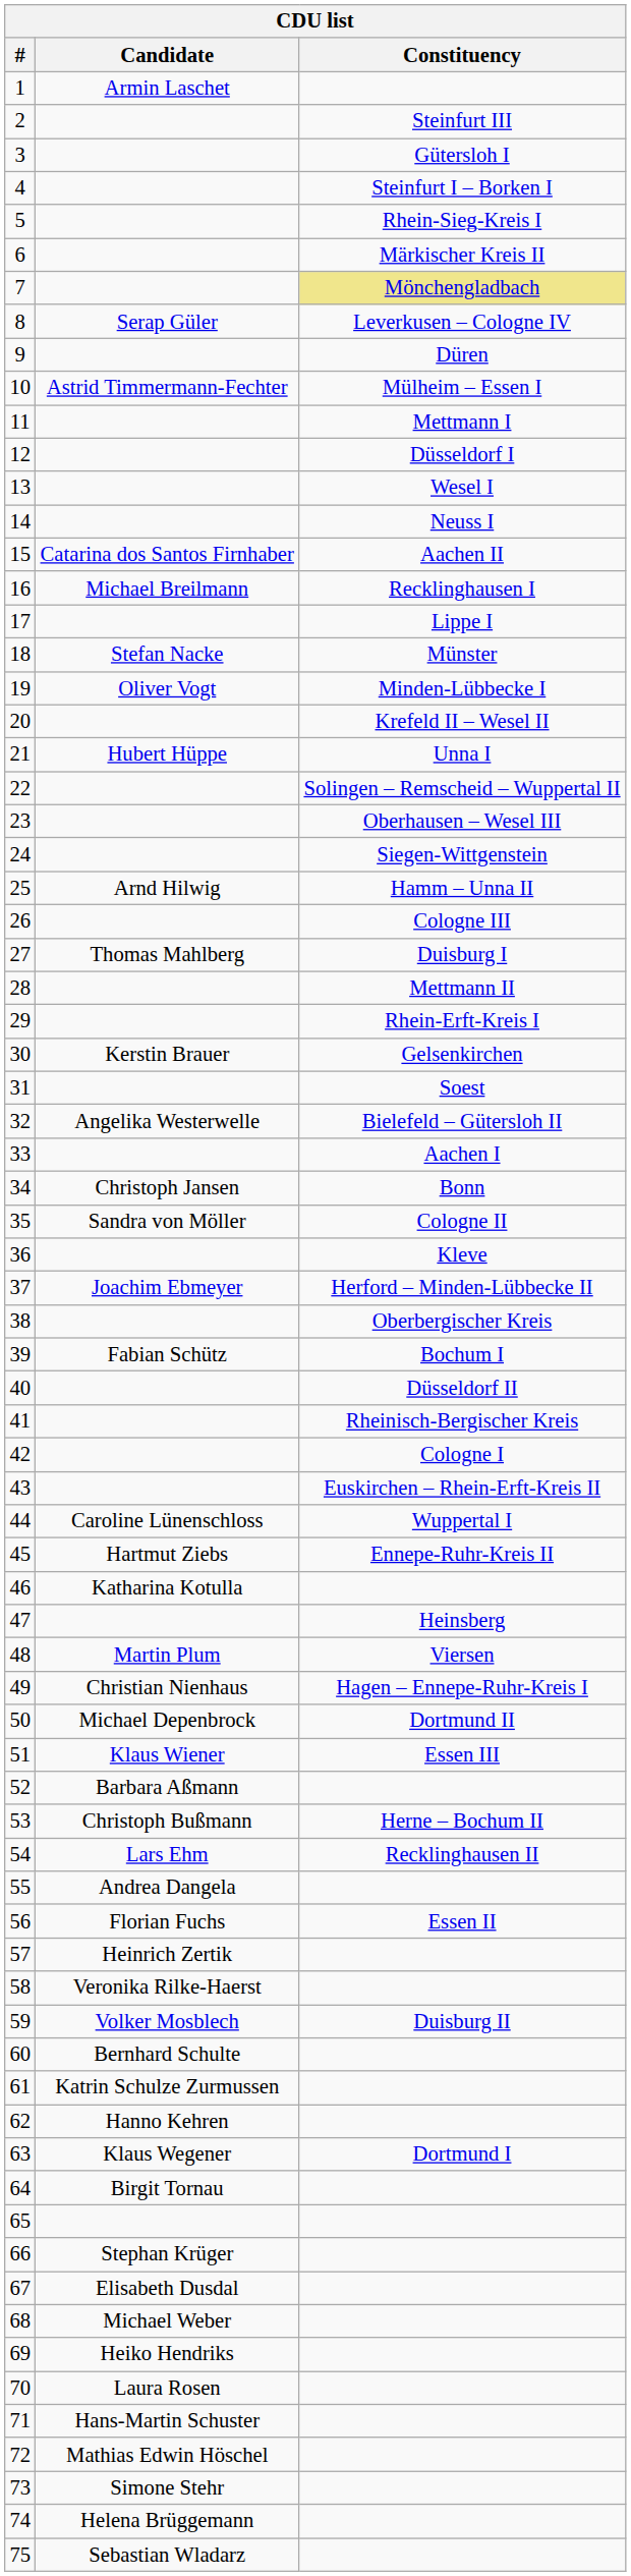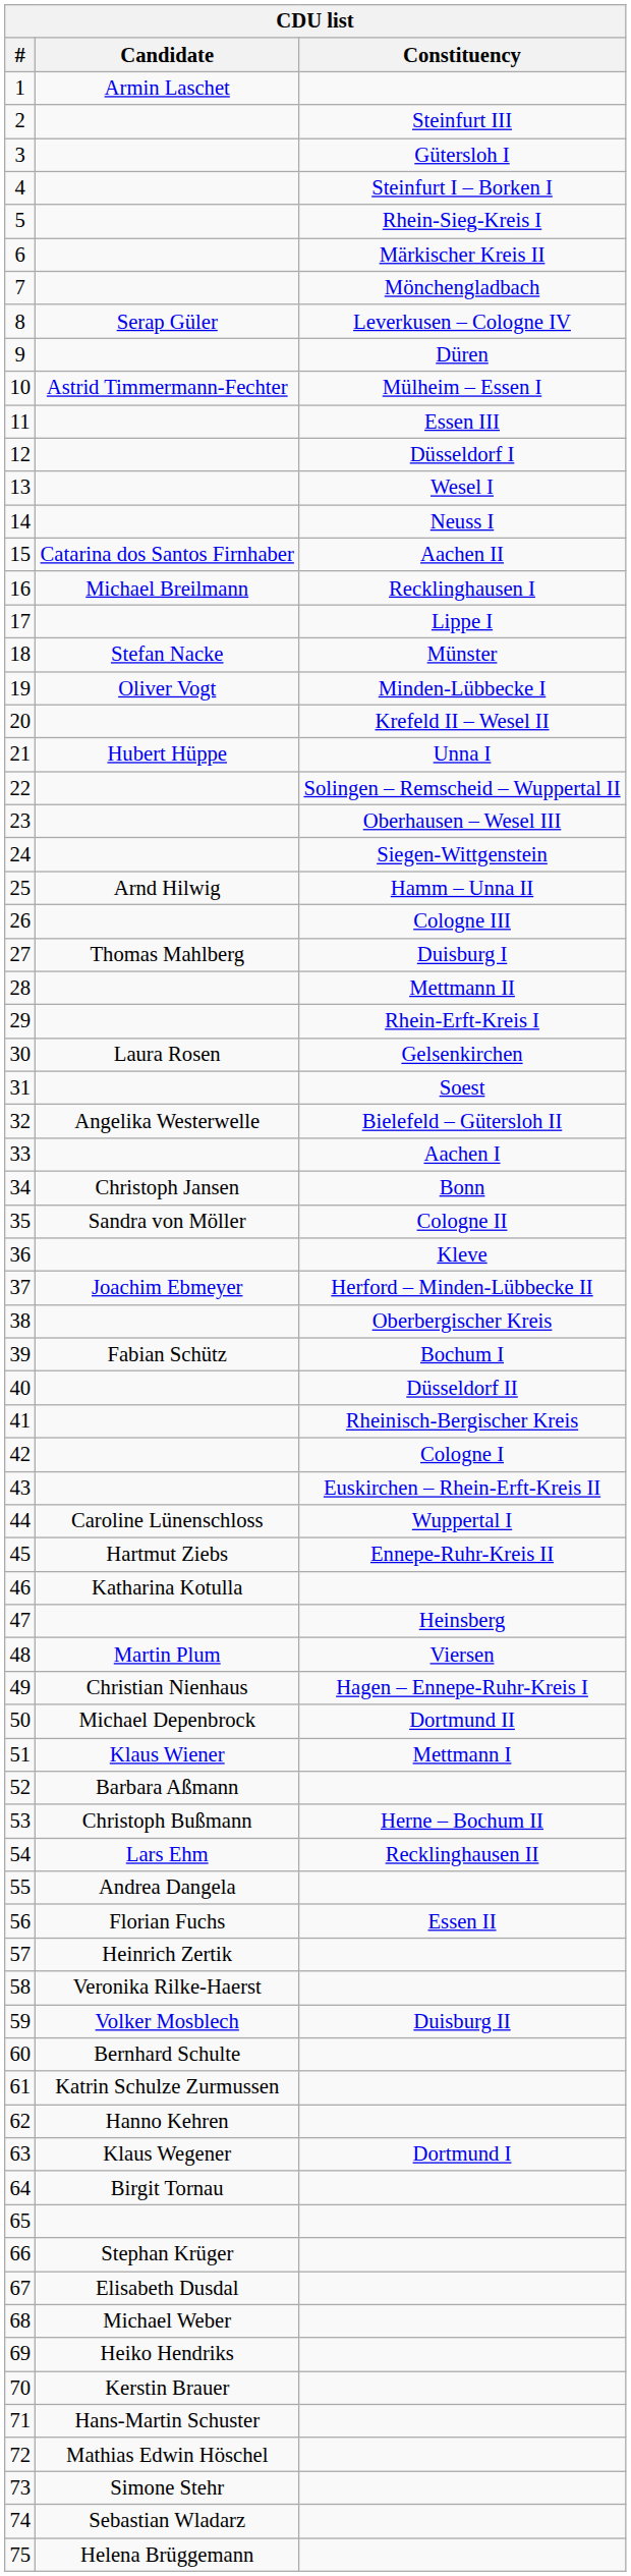 <table class="wikitable mw-collapsible mw-collapsed" style="text-align:center">
 <tr>
 <th colspan=3>CDU list</th>
 </tr>
 <tr>
 <th>#</th>
 <th>Candidate</th>
 <th>Constituency</th>
 </tr>
 <tr>
 <td>1</td>
 <td><a href='#'>Armin Laschet</a></td>
 <td></td>
 </tr>
 <tr>
 <td>2</td>
 <td></td>
 <td><a href='#'>Steinfurt III</a></td>
 </tr>
 <tr>
 <td>3</td>
 <td></td>
 <td><a href='#'>Gütersloh I</a></td>
 </tr>
 <tr>
 <td>4</td>
 <td></td>
 <td><a href='#'>Steinfurt I – Borken I</a></td>
 </tr>
 <tr>
 <td>5</td>
 <td></td>
 <td><a href='#'>Rhein-Sieg-Kreis I</a></td>
 </tr>
 <tr>
 <td>6</td>
 <td></td>
 <td><a href='#'>Märkischer Kreis II</a></td>
 </tr>
 <tr>
 <td>7</td>
 <td></td>
-<td style="background: khaki;"><a href='#'>Mönchengladbach</a></td>
+<td><a href='#'>Mönchengladbach</a></td>
 </tr>
 <tr>
 <td>8</td>
 <td><a href='#'>Serap Güler</a></td>
 <td><a href='#'>Leverkusen – Cologne IV</a></td>
 </tr>
 <tr>
 <td>9</td>
 <td></td>
 <td><a href='#'>Düren</a></td>
 </tr>
 <tr>
 <td>10</td>
 <td><a href='#'>Astrid Timmermann-Fechter</a></td>
 <td><a href='#'>Mülheim – Essen I</a></td>
 </tr>
 <tr>
 <td>11</td>
 <td></td>
-<td><a href='#'>Mettmann I</a></td>
+<td><a href='#'>Essen III</a></td>
 </tr>
 <tr>
 <td>12</td>
 <td></td>
 <td><a href='#'>Düsseldorf I</a></td>
 </tr>
 <tr>
 <td>13</td>
 <td></td>
 <td><a href='#'>Wesel I</a></td>
 </tr>
 <tr>
 <td>14</td>
 <td></td>
 <td><a href='#'>Neuss I</a></td>
 </tr>
 <tr>
 <td>15</td>
 <td><a href='#'>Catarina dos Santos Firnhaber</a></td>
 <td><a href='#'>Aachen II</a></td>
 </tr>
 <tr>
 <td>16</td>
 <td><a href='#'>Michael Breilmann</a></td>
 <td><a href='#'>Recklinghausen I</a></td>
 </tr>
 <tr>
 <td>17</td>
 <td></td>
 <td><a href='#'>Lippe I</a></td>
 </tr>
 <tr>
 <td>18</td>
 <td><a href='#'>Stefan Nacke</a></td>
 <td><a href='#'>Münster</a></td>
 </tr>
 <tr>
 <td>19</td>
 <td><a href='#'>Oliver Vogt</a></td>
 <td><a href='#'>Minden-Lübbecke I</a></td>
 </tr>
 <tr>
 <td>20</td>
 <td></td>
 <td><a href='#'>Krefeld II – Wesel II</a></td>
 </tr>
 <tr>
 <td>21</td>
 <td><a href='#'>Hubert Hüppe</a></td>
 <td><a href='#'>Unna I</a></td>
 </tr>
 <tr>
 <td>22</td>
 <td></td>
 <td><a href='#'>Solingen – Remscheid – Wuppertal II</a></td>
 </tr>
 <tr>
 <td>23</td>
 <td></td>
 <td><a href='#'>Oberhausen – Wesel III</a></td>
 </tr>
 <tr>
 <td>24</td>
 <td></td>
 <td><a href='#'>Siegen-Wittgenstein</a></td>
 </tr>
 <tr>
 <td>25</td>
 <td>Arnd Hilwig</td>
 <td><a href='#'>Hamm – Unna II</a></td>
 </tr>
 <tr>
 <td>26</td>
 <td></td>
 <td><a href='#'>Cologne III</a></td>
 </tr>
 <tr>
 <td>27</td>
 <td>Thomas Mahlberg</td>
 <td><a href='#'>Duisburg I</a></td>
 </tr>
 <tr>
 <td>28</td>
 <td></td>
 <td><a href='#'>Mettmann II</a></td>
 </tr>
 <tr>
 <td>29</td>
 <td></td>
 <td><a href='#'>Rhein-Erft-Kreis I</a></td>
 </tr>
 <tr>
 <td>30</td>
-<td>Kerstin Brauer</td>
+<td>Laura Rosen</td>
 <td><a href='#'>Gelsenkirchen</a></td>
 </tr>
 <tr>
 <td>31</td>
 <td></td>
 <td><a href='#'>Soest</a></td>
 </tr>
 <tr>
 <td>32</td>
 <td>Angelika Westerwelle</td>
 <td><a href='#'>Bielefeld – Gütersloh II</a></td>
 </tr>
 <tr>
 <td>33</td>
 <td></td>
 <td><a href='#'>Aachen I</a></td>
 </tr>
 <tr>
 <td>34</td>
 <td>Christoph Jansen</td>
 <td><a href='#'>Bonn</a></td>
 </tr>
 <tr>
 <td>35</td>
 <td>Sandra von Möller</td>
 <td><a href='#'>Cologne II</a></td>
 </tr>
 <tr>
 <td>36</td>
 <td></td>
 <td><a href='#'>Kleve</a></td>
 </tr>
 <tr>
 <td>37</td>
 <td><a href='#'>Joachim Ebmeyer</a></td>
 <td><a href='#'>Herford – Minden-Lübbecke II</a></td>
 </tr>
 <tr>
 <td>38</td>
 <td></td>
 <td><a href='#'>Oberbergischer Kreis</a></td>
 </tr>
 <tr>
 <td>39</td>
 <td>Fabian Schütz</td>
 <td><a href='#'>Bochum I</a></td>
 </tr>
 <tr>
 <td>40</td>
 <td></td>
 <td><a href='#'>Düsseldorf II</a></td>
 </tr>
 <tr>
 <td>41</td>
 <td></td>
 <td><a href='#'>Rheinisch-Bergischer Kreis</a></td>
 </tr>
 <tr>
 <td>42</td>
 <td></td>
 <td><a href='#'>Cologne I</a></td>
 </tr>
 <tr>
 <td>43</td>
 <td></td>
 <td><a href='#'>Euskirchen – Rhein-Erft-Kreis II</a></td>
 </tr>
 <tr>
 <td>44</td>
 <td>Caroline Lünenschloss</td>
 <td><a href='#'>Wuppertal I</a></td>
 </tr>
 <tr>
 <td>45</td>
 <td>Hartmut Ziebs</td>
 <td><a href='#'>Ennepe-Ruhr-Kreis II</a></td>
 </tr>
 <tr>
 <td>46</td>
 <td>Katharina Kotulla</td>
 <td></td>
 </tr>
 <tr>
 <td>47</td>
 <td></td>
 <td><a href='#'>Heinsberg</a></td>
 </tr>
 <tr>
 <td>48</td>
 <td><a href='#'>Martin Plum</a></td>
 <td><a href='#'>Viersen</a></td>
 </tr>
 <tr>
 <td>49</td>
 <td>Christian Nienhaus</td>
 <td><a href='#'>Hagen – Ennepe-Ruhr-Kreis I</a></td>
 </tr>
 <tr>
 <td>50</td>
 <td>Michael Depenbrock</td>
 <td><a href='#'>Dortmund II</a></td>
 </tr>
 <tr>
 <td>51</td>
 <td><a href='#'>Klaus Wiener</a></td>
-<td><a href='#'>Essen III</a></td>
+<td><a href='#'>Mettmann I</a></td>
 </tr>
 <tr>
 <td>52</td>
 <td>Barbara Aßmann</td>
 <td></td>
 </tr>
 <tr>
 <td>53</td>
 <td>Christoph Bußmann</td>
 <td><a href='#'>Herne – Bochum II</a></td>
 </tr>
 <tr>
 <td>54</td>
 <td><a href='#'>Lars Ehm</a></td>
 <td><a href='#'>Recklinghausen II</a></td>
 </tr>
 <tr>
 <td>55</td>
 <td>Andrea Dangela</td>
 <td></td>
 </tr>
 <tr>
 <td>56</td>
 <td>Florian Fuchs</td>
 <td><a href='#'>Essen II</a></td>
 </tr>
 <tr>
 <td>57</td>
 <td>Heinrich Zertik</td>
 <td></td>
 </tr>
 <tr>
 <td>58</td>
 <td>Veronika Rilke-Haerst</td>
 <td></td>
 </tr>
 <tr>
 <td>59</td>
 <td><a href='#'>Volker Mosblech</a></td>
 <td><a href='#'>Duisburg II</a></td>
 </tr>
 <tr>
 <td>60</td>
 <td>Bernhard Schulte</td>
 <td></td>
 </tr>
 <tr>
 <td>61</td>
 <td>Katrin Schulze Zurmussen</td>
 <td></td>
 </tr>
 <tr>
 <td>62</td>
 <td>Hanno Kehren</td>
 <td></td>
 </tr>
 <tr>
 <td>63</td>
 <td>Klaus Wegener</td>
 <td><a href='#'>Dortmund I</a></td>
 </tr>
 <tr>
 <td>64</td>
 <td>Birgit Tornau</td>
 <td></td>
 </tr>
 <tr>
 <td>65</td>
 <td></td>
 <td></td>
 </tr>
 <tr>
 <td>66</td>
 <td>Stephan Krüger</td>
 <td></td>
 </tr>
 <tr>
 <td>67</td>
 <td>Elisabeth Dusdal</td>
 <td></td>
 </tr>
 <tr>
 <td>68</td>
 <td>Michael Weber</td>
 <td></td>
 </tr>
 <tr>
 <td>69</td>
 <td>Heiko Hendriks</td>
 <td></td>
 </tr>
 <tr>
 <td>70</td>
-<td>Laura Rosen</td>
+<td>Kerstin Brauer</td>
 <td></td>
 </tr>
 <tr>
 <td>71</td>
 <td>Hans-Martin Schuster</td>
 <td></td>
 </tr>
 <tr>
 <td>72</td>
 <td>Mathias Edwin Höschel</td>
 <td></td>
 </tr>
 <tr>
 <td>73</td>
 <td>Simone Stehr</td>
 <td></td>
 </tr>
 <tr>
 <td>74</td>
-<td>Helena Brüggemann</td>
+<td>Sebastian Wladarz</td>
 <td></td>
 </tr>
 <tr>
 <td>75</td>
-<td>Sebastian Wladarz</td>
+<td>Helena Brüggemann</td>
 <td></td>
 </tr>
 </table>
